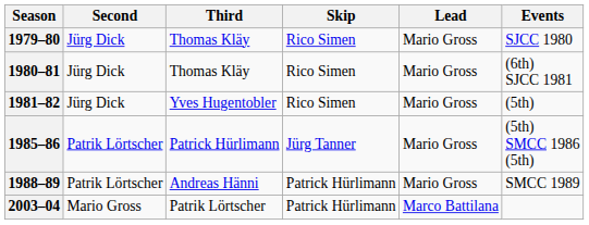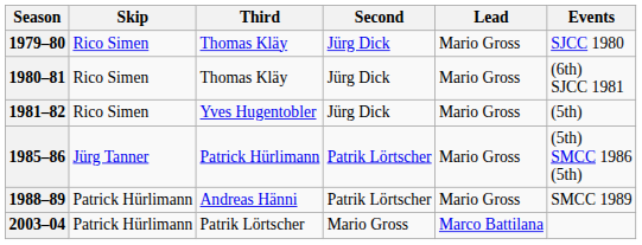 <table class="wikitable">
 <tr>
 <th scope="col">Season</th>
+<th scope="col">Skip</th>
+<th scope="col">Third</th>
 <th scope="col">Second</th>
-<th scope="col">Third</th>
-<th scope="col">Skip</th>
 <th scope="col">Lead</th>
 <th scope="col">Events</th>
 </tr>
 <tr>
 <th scope="row">1979–80</th>
+<td><a href='#'>Rico Simen</a></td>
+<td><a href='#'>Thomas Kläy</a></td>
 <td><a href='#'>Jürg Dick</a></td>
-<td><a href='#'>Thomas Kläy</a></td>
-<td><a href='#'>Rico Simen</a></td>
 <td>Mario Gross</td>
 <td><a href='#'>SJCC</a> 1980 </td>
 </tr>
 <tr>
 <th scope="row">1980–81</th>
+<td>Rico Simen</td>
+<td>Thomas Kläy</td>
 <td>Jürg Dick</td>
-<td>Thomas Kläy</td>
-<td>Rico Simen</td>
 <td>Mario Gross</td>
 <td> (6th)<br>SJCC 1981 </td>
 </tr>
 <tr>
 <th scope="row">1981–82</th>
+<td>Rico Simen</td>
+<td><a href='#'>Yves Hugentobler</a></td>
 <td>Jürg Dick</td>
-<td><a href='#'>Yves Hugentobler</a></td>
-<td>Rico Simen</td>
 <td>Mario Gross</td>
 <td> (5th)</td>
 </tr>
 <tr>
 <th scope="row">1985–86</th>
+<td><a href='#'>Jürg Tanner</a></td>
+<td><a href='#'>Patrick Hürlimann</a></td>
 <td><a href='#'>Patrik Lörtscher</a></td>
-<td><a href='#'>Patrick Hürlimann</a></td>
-<td><a href='#'>Jürg Tanner</a></td>
 <td>Mario Gross</td>
 <td> (5th)<br><a href='#'>SMCC</a> 1986 <br> (5th)</td>
 </tr>
 <tr>
 <th scope="row">1988–89</th>
+<td>Patrick Hürlimann</td>
+<td><a href='#'>Andreas Hänni</a></td>
 <td>Patrik Lörtscher</td>
-<td><a href='#'>Andreas Hänni</a></td>
-<td>Patrick Hürlimann</td>
 <td>Mario Gross</td>
 <td>SMCC 1989 <br> </td>
 </tr>
 <tr>
 <th scope="row">2003–04</th>
+<td>Patrick Hürlimann</td>
+<td>Patrik Lörtscher</td>
 <td>Mario Gross</td>
-<td>Patrik Lörtscher</td>
-<td>Patrick Hürlimann</td>
 <td><a href='#'>Marco Battilana</a></td>
 <td></td>
 </tr>
 </table>
